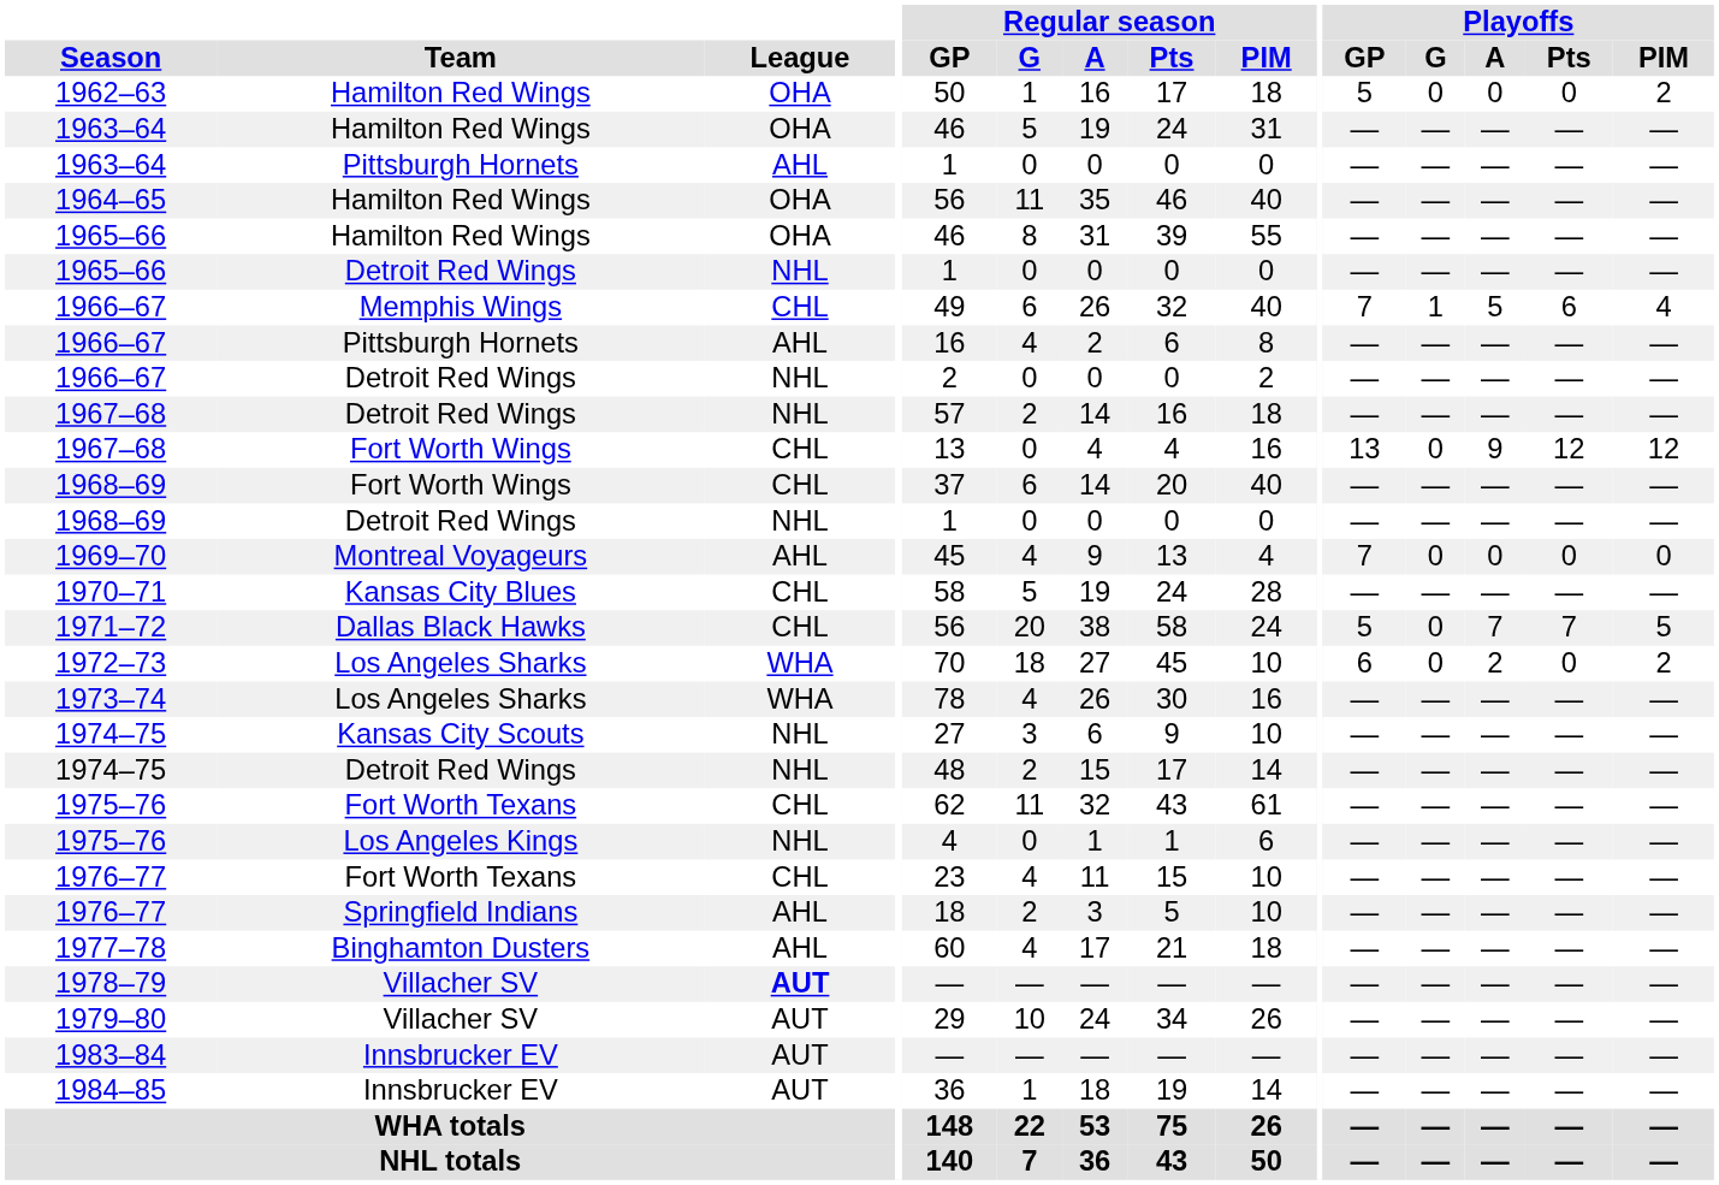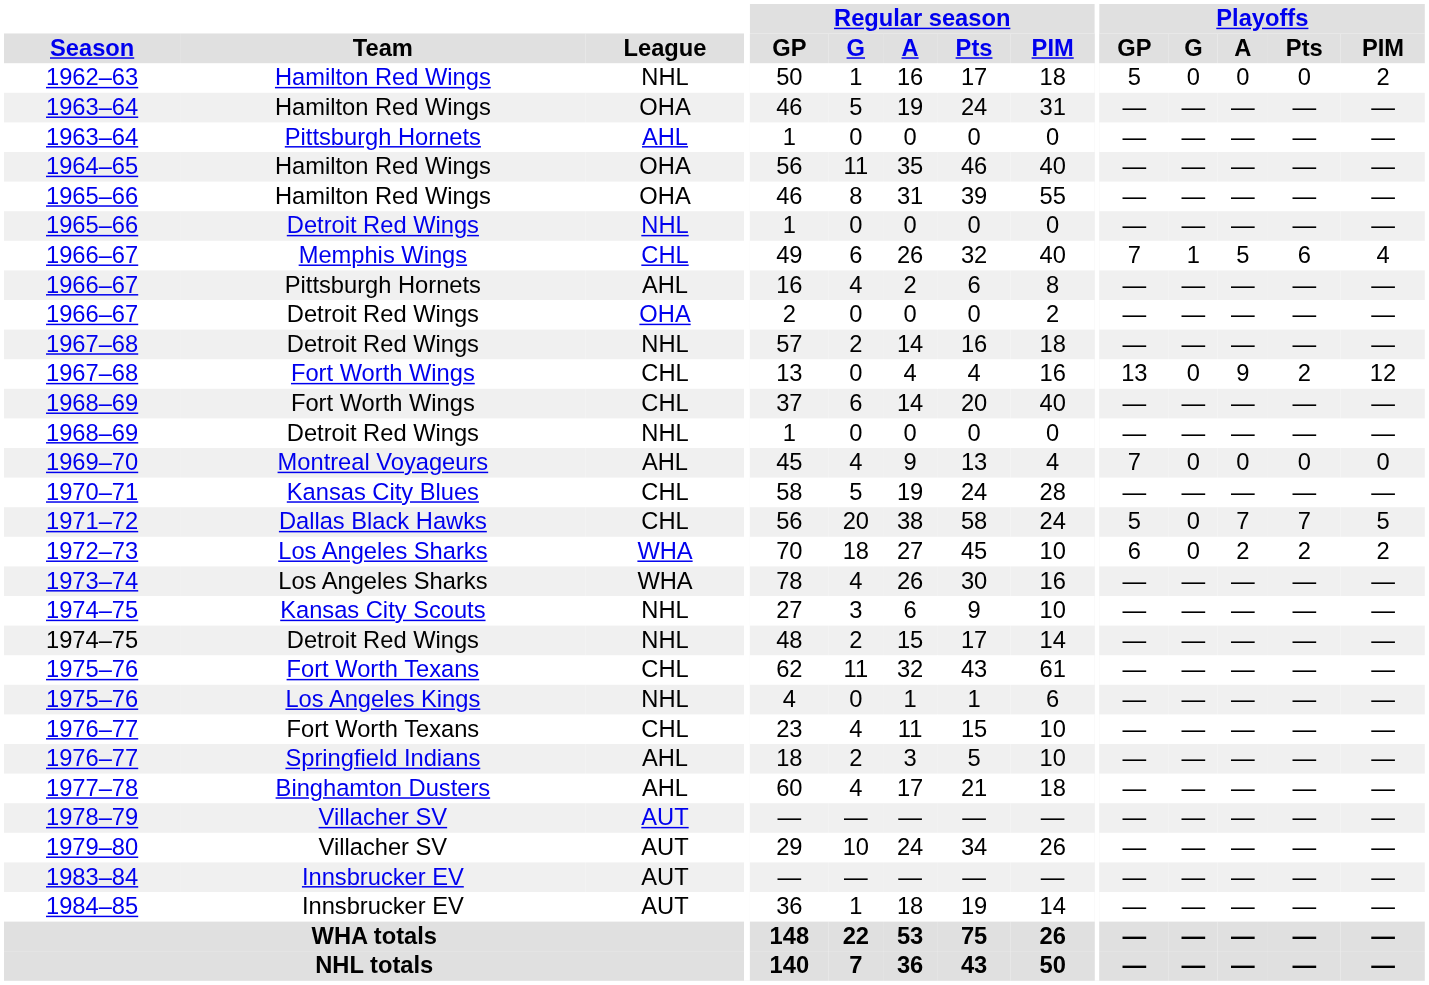 <table border="0" cellpadding="1" cellspacing="0" style="text-align:center; width:60em">
 <tr bgcolor="#e0e0e0">
 <th colspan="3" bgcolor="#ffffff"></th>
 <th rowspan="100" bgcolor="#ffffff"></th>
 <th colspan="5"><a href='#'>Regular season</a></th>
 <th rowspan="100" bgcolor="#ffffff"></th>
 <th colspan="5"><a href='#'>Playoffs</a></th>
 </tr>
 <tr bgcolor="#e0e0e0">
 <th><a href='#'>Season</a></th>
 <th>Team</th>
 <th>League</th>
 <th>GP</th>
 <th><a href='#'>G</a></th>
 <th><a href='#'>A</a></th>
 <th><a href='#'>Pts</a></th>
 <th><a href='#'>PIM</a></th>
 <th>GP</th>
 <th>G</th>
 <th>A</th>
 <th>Pts</th>
 <th>PIM</th>
 </tr>
 <tr>
 <td><a href='#'>1962–63</a></td>
 <td><a href='#'>Hamilton Red Wings</a></td>
-<td><a href='#'>OHA</a></td>
+<td>NHL</td>
 <td>50</td>
 <td>1</td>
 <td>16</td>
 <td>17</td>
 <td>18</td>
 <td>5</td>
 <td>0</td>
 <td>0</td>
 <td>0</td>
 <td>2</td>
 </tr>
 <tr bgcolor="#f0f0f0">
 <td><a href='#'>1963–64</a></td>
 <td>Hamilton Red Wings</td>
 <td>OHA</td>
 <td>46</td>
 <td>5</td>
 <td>19</td>
 <td>24</td>
 <td>31</td>
 <td>—</td>
 <td>—</td>
 <td>—</td>
 <td>—</td>
 <td>—</td>
 </tr>
 <tr>
 <td><a href='#'>1963–64</a></td>
 <td><a href='#'>Pittsburgh Hornets</a></td>
 <td><a href='#'>AHL</a></td>
 <td>1</td>
 <td>0</td>
 <td>0</td>
 <td>0</td>
 <td>0</td>
 <td>—</td>
 <td>—</td>
 <td>—</td>
 <td>—</td>
 <td>—</td>
 </tr>
 <tr bgcolor="#f0f0f0">
 <td><a href='#'>1964–65</a></td>
 <td>Hamilton Red Wings</td>
 <td>OHA</td>
 <td>56</td>
 <td>11</td>
 <td>35</td>
 <td>46</td>
 <td>40</td>
 <td>—</td>
 <td>—</td>
 <td>—</td>
 <td>—</td>
 <td>—</td>
 </tr>
 <tr>
 <td><a href='#'>1965–66</a></td>
 <td>Hamilton Red Wings</td>
 <td>OHA</td>
 <td>46</td>
 <td>8</td>
 <td>31</td>
 <td>39</td>
 <td>55</td>
 <td>—</td>
 <td>—</td>
 <td>—</td>
 <td>—</td>
 <td>—</td>
 </tr>
 <tr bgcolor="#f0f0f0">
 <td><a href='#'>1965–66</a></td>
 <td><a href='#'>Detroit Red Wings</a></td>
 <td><a href='#'>NHL</a></td>
 <td>1</td>
 <td>0</td>
 <td>0</td>
 <td>0</td>
 <td>0</td>
 <td>—</td>
 <td>—</td>
 <td>—</td>
 <td>—</td>
 <td>—</td>
 </tr>
 <tr>
 <td><a href='#'>1966–67</a></td>
 <td><a href='#'>Memphis Wings</a></td>
 <td><a href='#'>CHL</a></td>
 <td>49</td>
 <td>6</td>
 <td>26</td>
 <td>32</td>
 <td>40</td>
 <td>7</td>
 <td>1</td>
 <td>5</td>
 <td>6</td>
 <td>4</td>
 </tr>
 <tr bgcolor="#f0f0f0">
 <td><a href='#'>1966–67</a></td>
 <td>Pittsburgh Hornets</td>
 <td>AHL</td>
 <td>16</td>
 <td>4</td>
 <td>2</td>
 <td>6</td>
 <td>8</td>
 <td>—</td>
 <td>—</td>
 <td>—</td>
 <td>—</td>
 <td>—</td>
 </tr>
 <tr>
 <td><a href='#'>1966–67</a></td>
 <td>Detroit Red Wings</td>
-<td>NHL</td>
+<td><a href='#'>OHA</a></td>
 <td>2</td>
 <td>0</td>
 <td>0</td>
 <td>0</td>
 <td>2</td>
 <td>—</td>
 <td>—</td>
 <td>—</td>
 <td>—</td>
 <td>—</td>
 </tr>
 <tr bgcolor="#f0f0f0">
 <td><a href='#'>1967–68</a></td>
 <td>Detroit Red Wings</td>
 <td>NHL</td>
 <td>57</td>
 <td>2</td>
 <td>14</td>
 <td>16</td>
 <td>18</td>
 <td>—</td>
 <td>—</td>
 <td>—</td>
 <td>—</td>
 <td>—</td>
 </tr>
 <tr>
 <td><a href='#'>1967–68</a></td>
 <td><a href='#'>Fort Worth Wings</a></td>
 <td>CHL</td>
 <td>13</td>
 <td>0</td>
 <td>4</td>
 <td>4</td>
 <td>16</td>
 <td>13</td>
 <td>0</td>
 <td>9</td>
-<td>12</td>
+<td>2</td>
 <td>12</td>
 </tr>
 <tr bgcolor="#f0f0f0">
 <td><a href='#'>1968–69</a></td>
 <td>Fort Worth Wings</td>
 <td>CHL</td>
 <td>37</td>
 <td>6</td>
 <td>14</td>
 <td>20</td>
 <td>40</td>
 <td>—</td>
 <td>—</td>
 <td>—</td>
 <td>—</td>
 <td>—</td>
 </tr>
 <tr>
 <td><a href='#'>1968–69</a></td>
 <td>Detroit Red Wings</td>
 <td>NHL</td>
 <td>1</td>
 <td>0</td>
 <td>0</td>
 <td>0</td>
 <td>0</td>
 <td>—</td>
 <td>—</td>
 <td>—</td>
 <td>—</td>
 <td>—</td>
 </tr>
 <tr bgcolor="#f0f0f0">
 <td><a href='#'>1969–70</a></td>
 <td><a href='#'>Montreal Voyageurs</a></td>
 <td>AHL</td>
 <td>45</td>
 <td>4</td>
 <td>9</td>
 <td>13</td>
 <td>4</td>
 <td>7</td>
 <td>0</td>
 <td>0</td>
 <td>0</td>
 <td>0</td>
 </tr>
 <tr>
 <td><a href='#'>1970–71</a></td>
 <td><a href='#'>Kansas City Blues</a></td>
 <td>CHL</td>
 <td>58</td>
 <td>5</td>
 <td>19</td>
 <td>24</td>
 <td>28</td>
 <td>—</td>
 <td>—</td>
 <td>—</td>
 <td>—</td>
 <td>—</td>
 </tr>
 <tr bgcolor="#f0f0f0">
 <td><a href='#'>1971–72</a></td>
 <td><a href='#'>Dallas Black Hawks</a></td>
 <td>CHL</td>
 <td>56</td>
 <td>20</td>
 <td>38</td>
 <td>58</td>
 <td>24</td>
 <td>5</td>
 <td>0</td>
 <td>7</td>
 <td>7</td>
 <td>5</td>
 </tr>
 <tr>
 <td><a href='#'>1972–73</a></td>
 <td><a href='#'>Los Angeles Sharks</a></td>
 <td><a href='#'>WHA</a></td>
 <td>70</td>
 <td>18</td>
 <td>27</td>
 <td>45</td>
 <td>10</td>
 <td>6</td>
 <td>0</td>
 <td>2</td>
-<td>0</td>
+<td>2</td>
 <td>2</td>
 </tr>
 <tr bgcolor="#f0f0f0">
 <td><a href='#'>1973–74</a></td>
 <td>Los Angeles Sharks</td>
 <td>WHA</td>
 <td>78</td>
 <td>4</td>
 <td>26</td>
 <td>30</td>
 <td>16</td>
 <td>—</td>
 <td>—</td>
 <td>—</td>
 <td>—</td>
 <td>—</td>
 </tr>
 <tr>
 <td><a href='#'>1974–75</a></td>
 <td><a href='#'>Kansas City Scouts</a></td>
 <td>NHL</td>
 <td>27</td>
 <td>3</td>
 <td>6</td>
 <td>9</td>
 <td>10</td>
 <td>—</td>
 <td>—</td>
 <td>—</td>
 <td>—</td>
 <td>—</td>
 </tr>
 <tr bgcolor="#f0f0f0">
 <td>1974–75</td>
 <td>Detroit Red Wings</td>
 <td>NHL</td>
 <td>48</td>
 <td>2</td>
 <td>15</td>
 <td>17</td>
 <td>14</td>
 <td>—</td>
 <td>—</td>
 <td>—</td>
 <td>—</td>
 <td>—</td>
 </tr>
 <tr>
 <td><a href='#'>1975–76</a></td>
 <td><a href='#'>Fort Worth Texans</a></td>
 <td>CHL</td>
 <td>62</td>
 <td>11</td>
 <td>32</td>
 <td>43</td>
 <td>61</td>
 <td>—</td>
 <td>—</td>
 <td>—</td>
 <td>—</td>
 <td>—</td>
 </tr>
 <tr bgcolor="#f0f0f0">
 <td><a href='#'>1975–76</a></td>
 <td><a href='#'>Los Angeles Kings</a></td>
 <td>NHL</td>
 <td>4</td>
 <td>0</td>
 <td>1</td>
 <td>1</td>
 <td>6</td>
 <td>—</td>
 <td>—</td>
 <td>—</td>
 <td>—</td>
 <td>—</td>
 </tr>
 <tr>
 <td><a href='#'>1976–77</a></td>
 <td>Fort Worth Texans</td>
 <td>CHL</td>
 <td>23</td>
 <td>4</td>
 <td>11</td>
 <td>15</td>
 <td>10</td>
 <td>—</td>
 <td>—</td>
 <td>—</td>
 <td>—</td>
 <td>—</td>
 </tr>
 <tr bgcolor="#f0f0f0">
 <td><a href='#'>1976–77</a></td>
 <td><a href='#'>Springfield Indians</a></td>
 <td>AHL</td>
 <td>18</td>
 <td>2</td>
 <td>3</td>
 <td>5</td>
 <td>10</td>
 <td>—</td>
 <td>—</td>
 <td>—</td>
 <td>—</td>
 <td>—</td>
 </tr>
 <tr>
 <td><a href='#'>1977–78</a></td>
 <td><a href='#'>Binghamton Dusters</a></td>
 <td>AHL</td>
 <td>60</td>
 <td>4</td>
 <td>17</td>
 <td>21</td>
 <td>18</td>
 <td>—</td>
 <td>—</td>
 <td>—</td>
 <td>—</td>
 <td>—</td>
 </tr>
 <tr bgcolor="#f0f0f0">
 <td><a href='#'>1978–79</a></td>
 <td><a href='#'>Villacher SV</a></td>
-<td><strong><a href='#'>AUT</a></strong></td>
+<td><a href='#'>AUT</a></td>
 <td>—</td>
 <td>—</td>
 <td>—</td>
 <td>—</td>
 <td>—</td>
 <td>—</td>
 <td>—</td>
 <td>—</td>
 <td>—</td>
 <td>—</td>
 </tr>
 <tr>
 <td><a href='#'>1979–80</a></td>
 <td>Villacher SV</td>
 <td>AUT</td>
 <td>29</td>
 <td>10</td>
 <td>24</td>
 <td>34</td>
 <td>26</td>
 <td>—</td>
 <td>—</td>
 <td>—</td>
 <td>—</td>
 <td>—</td>
 </tr>
 <tr bgcolor="#f0f0f0">
 <td><a href='#'>1983–84</a></td>
 <td><a href='#'>Innsbrucker EV</a></td>
 <td>AUT</td>
 <td>—</td>
 <td>—</td>
 <td>—</td>
 <td>—</td>
 <td>—</td>
 <td>—</td>
 <td>—</td>
 <td>—</td>
 <td>—</td>
 <td>—</td>
 </tr>
 <tr>
 <td><a href='#'>1984–85</a></td>
 <td>Innsbrucker EV</td>
 <td>AUT</td>
 <td>36</td>
 <td>1</td>
 <td>18</td>
 <td>19</td>
 <td>14</td>
 <td>—</td>
 <td>—</td>
 <td>—</td>
 <td>—</td>
 <td>—</td>
 </tr>
 <tr bgcolor="#e0e0e0">
 <th colspan="3">WHA totals</th>
 <th>148</th>
 <th>22</th>
 <th>53</th>
 <th>75</th>
 <th>26</th>
 <th>—</th>
 <th>—</th>
 <th>—</th>
 <th>—</th>
 <th>—</th>
 </tr>
 <tr bgcolor="#e0e0e0">
 <th colspan="3">NHL totals</th>
 <th>140</th>
 <th>7</th>
 <th>36</th>
 <th>43</th>
 <th>50</th>
 <th>—</th>
 <th>—</th>
 <th>—</th>
 <th>—</th>
 <th>—</th>
 </tr>
 </table>
